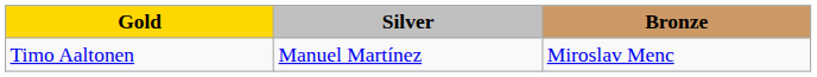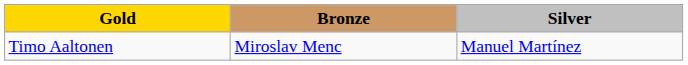 <table class="wikitable" style="text-align:left">
 <tr align="center">
 <td width=200 bgcolor=gold><strong>Gold</strong></td>
+<td width=200 bgcolor=CC9966><strong>Bronze</strong></td>
 <td width=200 bgcolor=silver><strong>Silver</strong></td>
-<td width=200 bgcolor=CC9966><strong>Bronze</strong></td>
 </tr>
 <tr>
 <td><a href='#'>Timo Aaltonen</a><br><em></em></td>
+<td><a href='#'>Miroslav Menc</a><br><em></em></td>
 <td><a href='#'>Manuel Martínez</a><br><em></em></td>
-<td><a href='#'>Miroslav Menc</a><br><em></em></td>
 </tr>
 </table>
